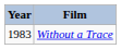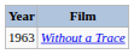 <table class="wikitable" style="font-size:95%;">
 <tr>
 <th style="background:#B0C4DE;">Year</th>
 <th style="background:#B0C4DE;">Film</th>
 </tr>
 <tr>
-<td>1983</td>
+<td>1963</td>
 <td><em><a href='#'>Without a Trace</a></em></td>
 </tr>
 </table>
